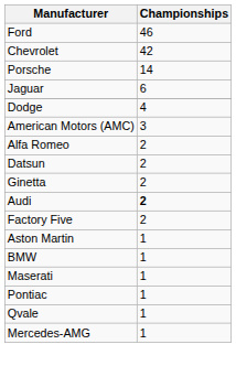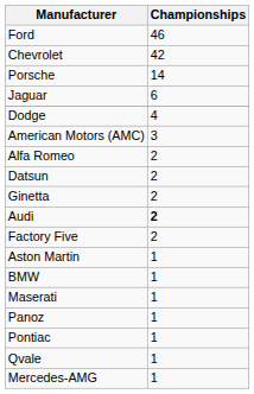 <table class="wikitable">
 <tr>
 <th><strong>Manufacturer</strong></th>
 <th><strong>Championships</strong></th>
 </tr>
 <tr>
 <td>Ford</td>
 <td>46</td>
 </tr>
 <tr>
 <td>Chevrolet</td>
 <td>42</td>
 </tr>
 <tr>
 <td>Porsche</td>
 <td>14</td>
 </tr>
 <tr>
 <td>Jaguar</td>
 <td>6</td>
 </tr>
 <tr>
 </tr>
 <tr>
 <td>Dodge</td>
 <td>4</td>
 </tr>
 <tr>
 <td>American Motors (AMC)</td>
 <td>3</td>
 </tr>
 <tr>
 <td>Alfa Romeo</td>
 <td>2</td>
 </tr>
 <tr>
 <td>Datsun</td>
 <td>2</td>
 </tr>
 <tr>
 <td>Ginetta</td>
 <td>2</td>
 </tr>
 <tr>
 <td>Audi</td>
 <td><strong>2</strong></td>
 </tr>
 <tr>
 <td>Factory Five</td>
 <td>2</td>
 </tr>
 <tr>
 <td>Aston Martin</td>
 <td>1</td>
 </tr>
 <tr>
 <td>BMW</td>
 <td>1</td>
 </tr>
 <tr>
 <td>Maserati</td>
 <td>1</td>
 </tr>
 <tr>
+<td>Panoz</td>
+<td>1</td>
+</tr>
+<tr>
 <td>Pontiac</td>
 <td>1</td>
 </tr>
 <tr>
 <td>Qvale</td>
 <td>1</td>
 </tr>
 <tr>
 <td>Mercedes-AMG</td>
 <td>1</td>
 </tr>
 </table>
